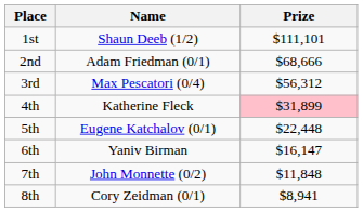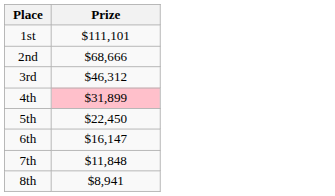 <table class="wikitable">
 <tr>
 <th width="50">Place</th>
-<th width="200">Name</th>
 <th width="125">Prize</th>
 </tr>
 <tr>
 <td align = "center">1st</td>
-<td align = "center"><a href='#'>Shaun Deeb</a> (1/2)</td>
 <td align = "center">$111,101</td>
 </tr>
 <tr>
 <td align = "center">2nd</td>
-<td align = "center">Adam Friedman (0/1)</td>
 <td align = "center">$68,666</td>
 </tr>
 <tr>
 <td align = "center">3rd</td>
-<td align = "center"><a href='#'>Max Pescatori</a> (0/4)</td>
-<td align = "center">$56,312</td>
+<td align = "center">$46,312</td>
 </tr>
 <tr>
 <td align = "center">4th</td>
-<td align = "center">Katherine Fleck</td>
 <td align = "center" style="background: pink;">$31,899</td>
 </tr>
 <tr>
 <td align = "center">5th</td>
-<td align = "center"><a href='#'>Eugene Katchalov</a> (0/1)</td>
-<td align = "center">$22,448</td>
+<td align = "center">$22,450</td>
 </tr>
 <tr>
 <td align = "center">6th</td>
-<td align = "center">Yaniv Birman</td>
 <td align = "center">$16,147</td>
 </tr>
 <tr>
 <td align = "center">7th</td>
-<td align = "center"><a href='#'>John Monnette</a> (0/2)</td>
 <td align = "center">$11,848</td>
 </tr>
 <tr>
 <td align = "center">8th</td>
-<td align = "center">Cory Zeidman (0/1)</td>
 <td align = "center">$8,941</td>
 </tr>
 </table>
